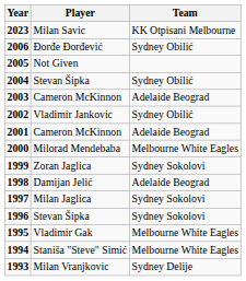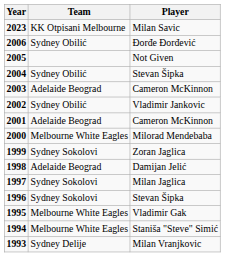 <table class="wikitable">
 <tr>
 <th>Year</th>
+<th>Team</th>
 <th>Player</th>
-<th>Team</th>
 </tr>
 <tr>
 <td><strong>2023</strong></td>
+<td>KK Otpisani Melbourne</td>
 <td>Milan Savic</td>
-<td>KK Otpisani Melbourne</td>
 </tr>
 <tr>
 <td><strong>2006</strong></td>
+<td>Sydney Obilić</td>
 <td>Đorđe Đorđević</td>
-<td>Sydney Obilić</td>
 </tr>
 <tr>
 <td><strong>2005</strong></td>
+<td></td>
 <td>Not Given</td>
-<td></td>
 </tr>
 <tr>
 <td><strong>2004</strong></td>
+<td>Sydney Obilić</td>
 <td>Stevan Šipka</td>
-<td>Sydney Obilić</td>
 </tr>
 <tr>
 <td><strong>2003</strong></td>
+<td>Adelaide Beograd</td>
 <td>Cameron McKinnon</td>
-<td>Adelaide Beograd</td>
 </tr>
 <tr>
 <td><strong>2002</strong></td>
+<td>Sydney Obilić</td>
 <td>Vladimir Jankovic</td>
-<td>Sydney Obilić</td>
 </tr>
 <tr>
 <td><strong>2001</strong></td>
+<td>Adelaide Beograd</td>
 <td>Cameron McKinnon</td>
-<td>Adelaide Beograd</td>
 </tr>
 <tr>
 <td><strong>2000</strong></td>
+<td>Melbourne White Eagles</td>
 <td>Milorad Mendebaba</td>
-<td>Melbourne White Eagles</td>
 </tr>
 <tr>
 <td><strong>1999</strong></td>
+<td>Sydney Sokolovi</td>
 <td>Zoran Jaglica</td>
-<td>Sydney Sokolovi</td>
 </tr>
 <tr>
 <td><strong>1998</strong></td>
+<td>Adelaide Beograd</td>
 <td>Damijan Jelić</td>
-<td>Adelaide Beograd</td>
 </tr>
 <tr>
 <td><strong>1997</strong></td>
+<td>Sydney Sokolovi</td>
 <td>Milan Jaglica</td>
-<td>Sydney Sokolovi</td>
 </tr>
 <tr>
 <td><strong>1996</strong></td>
+<td>Sydney Sokolovi</td>
 <td>Stevan Šipka</td>
-<td>Sydney Sokolovi</td>
 </tr>
 <tr>
 <td><strong>1995</strong></td>
+<td>Melbourne White Eagles</td>
 <td>Vladimir Gak</td>
-<td>Melbourne White Eagles</td>
 </tr>
 <tr>
 <td><strong>1994</strong></td>
+<td>Melbourne White Eagles</td>
 <td>Staniša "Steve" Simić</td>
-<td>Melbourne White Eagles</td>
 </tr>
 <tr>
 <td><strong>1993</strong></td>
+<td>Sydney Delije</td>
 <td>Milan Vranjkovic</td>
-<td>Sydney Delije</td>
 </tr>
 </table>
